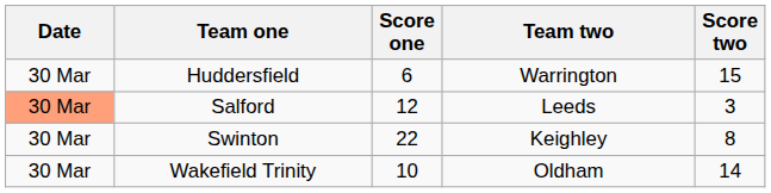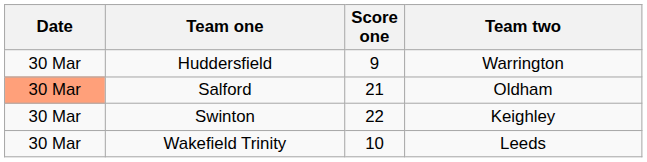 <table class="wikitable" style="text-align: center">
 <tr>
 <th width=100>Date</th>
 <th width=250>Team one</th>
 <th width=50>Score one</th>
 <th width=250>Team two</th>
-<th width=50>Score two</th>
 </tr>
 <tr>
 <td>30 Mar</td>
 <td>Huddersfield</td>
-<td>6</td>
+<td>9</td>
 <td>Warrington</td>
-<td>15</td>
 </tr>
 <tr>
 <td style="background: lightsalmon;">30 Mar</td>
 <td>Salford</td>
-<td>12</td>
-<td>Leeds</td>
-<td>3</td>
+<td>21</td>
+<td>Oldham</td>
 </tr>
 <tr>
 <td>30 Mar</td>
 <td>Swinton</td>
 <td>22</td>
 <td>Keighley</td>
-<td>8</td>
 </tr>
 <tr>
 <td>30 Mar</td>
 <td>Wakefield Trinity</td>
 <td>10</td>
-<td>Oldham</td>
-<td>14</td>
+<td>Leeds</td>
 </tr>
 </table>
